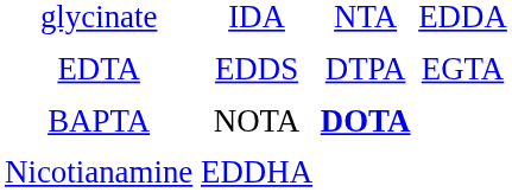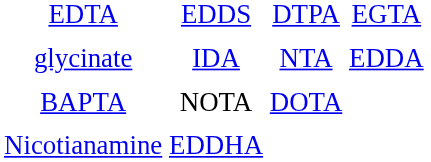 <table>
+<tr>
+<td></td>
+<td></td>
+<td></td>
+<td></td>
+</tr>
+<tr>
+<td align="center"><a href='#'>EDTA</a></td>
+<td align="center"><a href='#'>EDDS</a></td>
+<td align="center"><a href='#'>DTPA</a></td>
+<td align="center"><a href='#'>EGTA</a></td>
+</tr>
 <tr>
 <td></td>
 <td></td>
 <td></td>
 <td></td>
 </tr>
 <tr>
 <td align="center"><a href='#'>glycinate</a></td>
 <td align="center"><a href='#'>IDA</a></td>
 <td align="center"><a href='#'>NTA</a></td>
 <td align="center"><a href='#'>EDDA</a></td>
 </tr>
 <tr>
 <td></td>
 <td></td>
 <td></td>
-<td></td>
-</tr>
-<tr>
-<td align="center"><a href='#'>EDTA</a></td>
-<td align="center"><a href='#'>EDDS</a></td>
-<td align="center"><a href='#'>DTPA</a></td>
-<td align="center"><a href='#'>EGTA</a></td>
-</tr>
-<tr>
-<td></td>
-<td></td>
-<td></td>
 </tr>
 <tr>
 <td align="center"><a href='#'>BAPTA</a></td>
 <td align="center">NOTA</td>
-<td align="center"><strong><a href='#'>DOTA</a></strong></td>
+<td align="center"><a href='#'>DOTA</a></td>
 </tr>
 <tr>
 <td></td>
 <td></td>
 </tr>
 <tr>
 <td align="center"><a href='#'>Nicotianamine</a></td>
 <td align="center"><a href='#'>EDDHA</a></td>
 </tr>
 </table>
